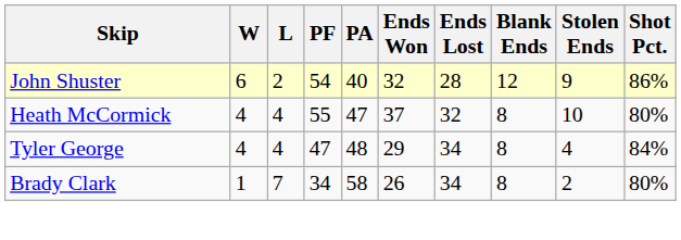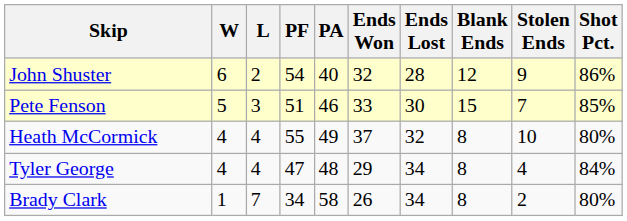 <table class=wikitable>
 <tr>
 <th width=160>Skip</th>
 <th width=20>W</th>
 <th width=20>L</th>
 <th width=20>PF</th>
 <th width=20>PA</th>
 <th width=20>Ends <br> Won</th>
 <th width=20>Ends <br> Lost</th>
 <th width=20>Blank <br> Ends</th>
 <th width=20>Stolen <br> Ends</th>
 <th width=20>Shot <br> Pct.</th>
 </tr>
 <tr bgcolor=#ffffcc>
 <td> <a href='#'>John Shuster</a></td>
 <td>6</td>
 <td>2</td>
 <td>54</td>
 <td>40</td>
 <td>32</td>
 <td>28</td>
 <td>12</td>
 <td>9</td>
 <td>86%</td>
 </tr>
+<tr bgcolor=#ffffcc>
+<td> <a href='#'>Pete Fenson</a></td>
+<td>5</td>
+<td>3</td>
+<td>51</td>
+<td>46</td>
+<td>33</td>
+<td>30</td>
+<td>15</td>
+<td>7</td>
+<td>85%</td>
+</tr>
 <tr>
 <td> <a href='#'>Heath McCormick</a></td>
 <td>4</td>
 <td>4</td>
 <td>55</td>
-<td>47</td>
+<td>49</td>
 <td>37</td>
 <td>32</td>
 <td>8</td>
 <td>10</td>
 <td>80%</td>
 </tr>
 <tr>
 <td> <a href='#'>Tyler George</a></td>
 <td>4</td>
 <td>4</td>
 <td>47</td>
 <td>48</td>
 <td>29</td>
 <td>34</td>
 <td>8</td>
 <td>4</td>
 <td>84%</td>
 </tr>
 <tr>
 <td> <a href='#'>Brady Clark</a></td>
 <td>1</td>
 <td>7</td>
 <td>34</td>
 <td>58</td>
 <td>26</td>
 <td>34</td>
 <td>8</td>
 <td>2</td>
 <td>80%</td>
 </tr>
 </table>
